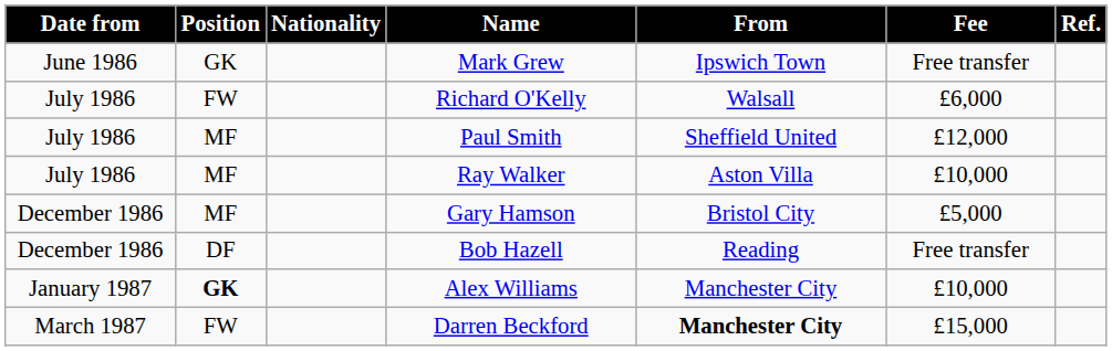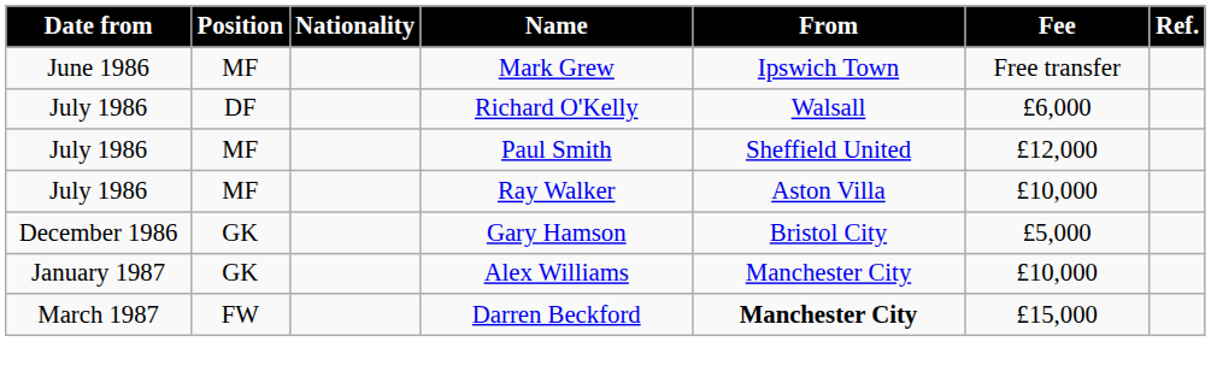 <table class="wikitable" style="text-align:center; font-size:90%; ">
 <tr>
 <th style="background:#000000; color:white; width:100px;">Date from</th>
 <th style="background:#000000; color:white; width:50px;">Position</th>
 <th style="background:#000000; color:white; width:50px;">Nationality</th>
 <th style="background:#000000; color:white; width:150px;">Name</th>
 <th style="background:#000000; color:white; width:150px;">From</th>
 <th style="background:#000000; color:white; width:100px;">Fee</th>
 <th style="background:#000000; color:white; width:25px;">Ref.</th>
 </tr>
 <tr>
 <td>June 1986</td>
-<td>GK</td>
+<td>MF</td>
 <td></td>
 <td><a href='#'>Mark Grew</a></td>
 <td><a href='#'>Ipswich Town</a></td>
 <td>Free transfer</td>
 <td></td>
 </tr>
 <tr>
 <td>July 1986</td>
-<td>FW</td>
+<td>DF</td>
 <td></td>
 <td><a href='#'>Richard O'Kelly</a></td>
 <td><a href='#'>Walsall</a></td>
 <td>£6,000</td>
 <td></td>
 </tr>
 <tr>
 <td>July 1986</td>
 <td>MF</td>
 <td></td>
 <td><a href='#'>Paul Smith</a></td>
 <td><a href='#'>Sheffield United</a></td>
 <td>£12,000</td>
 <td></td>
 </tr>
 <tr>
 <td>July 1986</td>
 <td>MF</td>
 <td></td>
 <td><a href='#'>Ray Walker</a></td>
 <td><a href='#'>Aston Villa</a></td>
 <td>£10,000</td>
 <td></td>
 </tr>
 <tr>
 <td>December 1986</td>
-<td>MF</td>
+<td>GK</td>
 <td></td>
 <td><a href='#'>Gary Hamson</a></td>
 <td><a href='#'>Bristol City</a></td>
 <td>£5,000</td>
 <td></td>
 </tr>
 <tr>
-<td>December 1986</td>
-<td>DF</td>
-<td></td>
-<td><a href='#'>Bob Hazell</a></td>
-<td><a href='#'>Reading</a></td>
-<td>Free transfer</td>
-<td></td>
-</tr>
-<tr>
 <td>January 1987</td>
-<td><strong>GK</strong></td>
+<td>GK</td>
 <td></td>
 <td><a href='#'>Alex Williams</a></td>
 <td><a href='#'>Manchester City</a></td>
 <td>£10,000</td>
 <td></td>
 </tr>
 <tr>
 <td>March 1987</td>
 <td>FW</td>
 <td></td>
 <td><a href='#'>Darren Beckford</a></td>
 <td><strong>Manchester City</strong></td>
 <td>£15,000</td>
 <td></td>
 </tr>
 </table>
